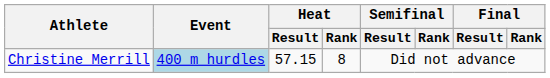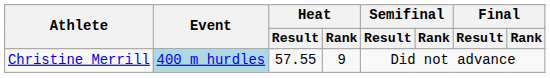 <table class="wikitable" style="font-size:90%">
 <tr>
 <th rowspan="2">Athlete</th>
 <th rowspan="2">Event</th>
 <th colspan="2">Heat</th>
 <th colspan="2">Semifinal</th>
 <th colspan="2">Final</th>
 </tr>
 <tr style="font-size:95%">
 <th>Result</th>
 <th>Rank</th>
 <th>Result</th>
 <th>Rank</th>
 <th>Result</th>
 <th>Rank</th>
 </tr>
 <tr align=center>
 <td align=left><a href='#'>Christine Merrill</a></td>
 <td align=left style="background: lightblue;"><a href='#'>400 m hurdles</a></td>
-<td>57.15</td>
-<td>8</td>
+<td>57.55</td>
+<td>9</td>
 <td colspan=4>Did not advance</td>
 </tr>
 </table>
